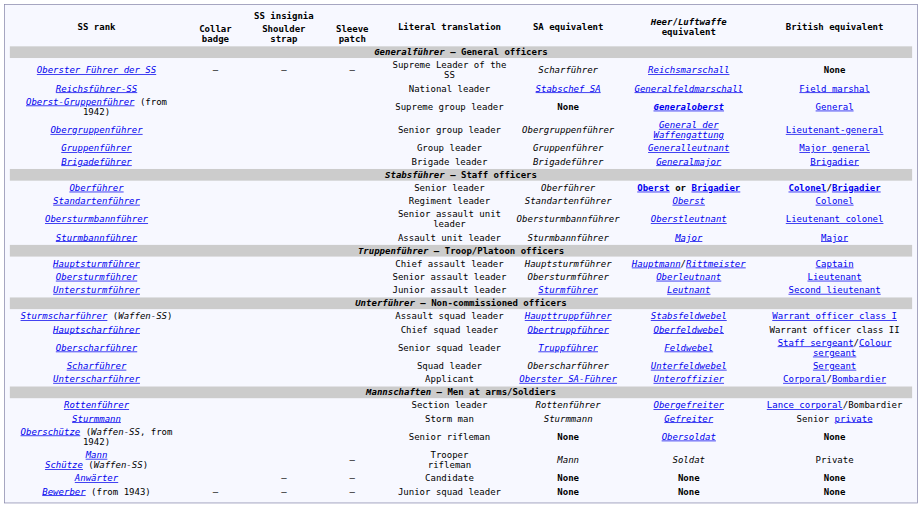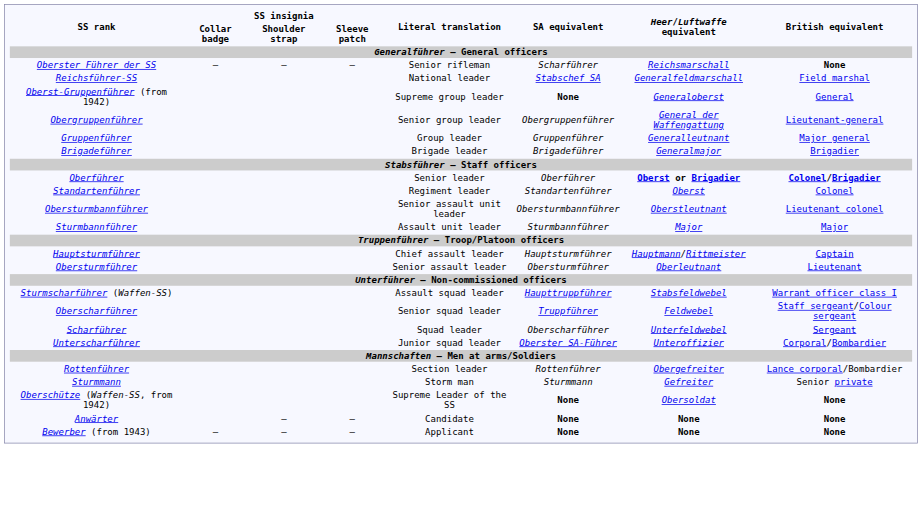 <table style="border:1px solid #8888aa; background-color:#f7f8ff; padding:5px; font-size:95%; margin: 0px 12px 12px 0px;">
 <tr style="text-align:center;">
 <th rowspan=2>SS rank</th>
 <th colspan=3>SS insignia</th>
 <th rowspan=2>Literal translation</th>
 <th rowspan=2>SA equivalent</th>
 <th rowspan=2><em>Heer</em>/<em>Luftwaffe</em> equivalent</th>
 <th rowspan=2>British equivalent</th>
 </tr>
 <tr style="text-align:center;">
 <th>Collar badge</th>
 <th>Shoulder strap</th>
 <th>Sleeve patch</th>
 </tr>
 <tr style="background-color:#CCCCCC; width: 100%">
 <th colspan=8><em>Generalführer</em> – General officers</th>
 </tr>
 <tr style="text-align:center;">
 <td><em><a href='#'>Oberster Führer der SS</a></em></td>
 <td>–</td>
 <td>–</td>
 <td>–</td>
-<td>Supreme Leader of the SS</td>
+<td>Senior rifleman</td>
 <td><em>Scharführer</em></td>
 <td><em><a href='#'>Reichsmarschall</a></em></td>
 <td><strong>None</strong></td>
 </tr>
 <tr style="text-align:center;">
 <td><em><a href='#'>Reichsführer-SS</a></em></td>
 <td></td>
 <td></td>
 <td></td>
 <td>National leader</td>
 <td><em><a href='#'>Stabschef SA</a></em></td>
 <td><em><a href='#'>Generalfeldmarschall</a></em></td>
 <td><a href='#'>Field marshal</a></td>
 </tr>
 <tr style="text-align:center;">
 <td><em><a href='#'>Oberst-Gruppenführer</a></em> (from 1942)</td>
 <td></td>
 <td></td>
 <td></td>
 <td>Supreme group leader</td>
 <td><strong>None</strong></td>
-<td><strong><em><a href='#'>Generaloberst</a></em></strong></td>
+<td><em><a href='#'>Generaloberst</a></em></td>
 <td><a href='#'>General</a></td>
 </tr>
 <tr style="text-align:center;">
 <td><em><a href='#'>Obergruppenführer</a></em></td>
 <td></td>
 <td></td>
 <td></td>
 <td>Senior group leader</td>
 <td><em>Obergruppenführer</em></td>
 <td><em><a href='#'>General der Waffengattung</a></em></td>
 <td><a href='#'>Lieutenant-general</a></td>
 </tr>
 <tr style="text-align:center;">
 <td><em><a href='#'>Gruppenführer</a></em></td>
 <td></td>
 <td></td>
 <td></td>
 <td>Group leader</td>
 <td><em>Gruppenführer</em></td>
 <td><em><a href='#'>Generalleutnant</a></em></td>
 <td><a href='#'>Major general</a></td>
 </tr>
 <tr style="text-align:center;">
 <td><em><a href='#'>Brigadeführer</a></em></td>
 <td></td>
 <td></td>
 <td></td>
 <td>Brigade leader</td>
 <td><em>Brigadeführer</em></td>
 <td><em><a href='#'>Generalmajor</a></em></td>
 <td><a href='#'>Brigadier</a></td>
 </tr>
 <tr style="background-color:#CCCCCC; width: 100%">
 <th colspan=8><em>Stabsführer</em> – Staff officers</th>
 </tr>
 <tr style="text-align:center;">
 <td><em><a href='#'>Oberführer</a></em></td>
 <td></td>
 <td></td>
 <td></td>
 <td>Senior leader</td>
 <td><em>Oberführer</em></td>
 <td><strong><a href='#'>Oberst</a> or <a href='#'>Brigadier</a></strong></td>
 <td><strong><a href='#'>Colonel</a>/<a href='#'>Brigadier</a></strong></td>
 </tr>
 <tr style="text-align:center;">
 <td><em><a href='#'>Standartenführer</a></em></td>
 <td></td>
 <td></td>
 <td></td>
 <td>Regiment leader</td>
 <td><em>Standartenführer</em></td>
 <td><em><a href='#'>Oberst</a></em></td>
 <td><a href='#'>Colonel</a></td>
 </tr>
 <tr style="text-align:center;">
 <td><em><a href='#'>Obersturmbannführer</a></em></td>
 <td></td>
 <td></td>
 <td></td>
 <td>Senior assault unit leader</td>
 <td><em>Obersturmbannführer</em></td>
 <td><em><a href='#'>Oberstleutnant</a></em></td>
 <td><a href='#'>Lieutenant colonel</a></td>
 </tr>
 <tr style="text-align:center;">
 <td><em><a href='#'>Sturmbannführer</a></em></td>
 <td></td>
 <td></td>
 <td></td>
 <td>Assault unit leader</td>
 <td><em>Sturmbannführer</em></td>
 <td><em><a href='#'>Major</a></em></td>
 <td><a href='#'>Major</a></td>
 </tr>
 <tr style="background-color:#CCCCCC; width: 100%">
 <th colspan=8><em>Truppenführer</em> – Troop/Platoon officers</th>
 </tr>
 <tr style="text-align:center;">
 <td><em><a href='#'>Hauptsturmführer</a></em></td>
 <td></td>
 <td></td>
 <td></td>
 <td>Chief assault leader</td>
 <td><em>Hauptsturmführer</em></td>
 <td><em><a href='#'>Hauptmann</a></em>/<em><a href='#'>Rittmeister</a></em></td>
 <td><a href='#'>Captain</a></td>
 </tr>
 <tr style="text-align:center;">
 <td><em><a href='#'>Obersturmführer</a></em></td>
 <td></td>
 <td></td>
 <td></td>
 <td>Senior assault leader</td>
 <td><em>Obersturmführer</em></td>
 <td><em><a href='#'>Oberleutnant</a></em></td>
 <td><a href='#'>Lieutenant</a></td>
 </tr>
-<tr style="text-align:center;">
-<td><em><a href='#'>Untersturmführer</a></em></td>
-<td></td>
-<td></td>
-<td></td>
-<td>Junior assault leader</td>
-<td><em><a href='#'>Sturmführer</a></em></td>
-<td><em><a href='#'>Leutnant</a></em></td>
-<td><a href='#'>Second lieutenant</a></td>
-</tr>
 <tr style="background-color:#CCCCCC; width: 100%">
 <th colspan=8><em>Unterführer</em> – Non-commissioned officers</th>
 </tr>
 <tr style="text-align:center;">
 <td><em><a href='#'>Sturmscharführer</a></em> (<em>Waffen-SS</em>)</td>
 <td></td>
 <td></td>
 <td></td>
 <td>Assault squad leader</td>
 <td><em><a href='#'>Haupttruppführer</a></em></td>
 <td><em><a href='#'>Stabsfeldwebel</a></em></td>
 <td><a href='#'>Warrant officer class I</a></td>
-</tr>
-<tr style="text-align:center;">
-<td><em><a href='#'>Hauptscharführer</a></em></td>
-<td></td>
-<td></td>
-<td></td>
-<td>Chief squad leader</td>
-<td><em><a href='#'>Obertruppführer</a></em></td>
-<td><em><a href='#'>Oberfeldwebel</a></em></td>
-<td>Warrant officer class II</td>
 </tr>
 <tr style="text-align:center;">
 <td><em><a href='#'>Oberscharführer</a></em></td>
 <td></td>
 <td></td>
 <td></td>
 <td>Senior squad leader</td>
 <td><em><a href='#'>Truppführer</a></em></td>
 <td><em><a href='#'>Feldwebel</a></em></td>
 <td><a href='#'>Staff sergeant</a>/<a href='#'>Colour sergeant</a></td>
 </tr>
 <tr style="text-align:center;">
 <td><em><a href='#'>Scharführer</a></em></td>
 <td></td>
 <td></td>
 <td></td>
 <td>Squad leader</td>
 <td><em>Oberscharführer</em></td>
 <td><em><a href='#'>Unterfeldwebel</a></em></td>
 <td><a href='#'>Sergeant</a></td>
 </tr>
 <tr style="text-align:center;">
 <td><em><a href='#'>Unterscharführer</a></em></td>
 <td></td>
 <td></td>
 <td></td>
-<td>Applicant</td>
+<td>Junior squad leader</td>
 <td><em><a href='#'>Oberster SA-Führer</a></em></td>
 <td><em><a href='#'>Unteroffizier</a></em></td>
 <td><a href='#'>Corporal</a>/<a href='#'>Bombardier</a></td>
 </tr>
 <tr style="background-color:#CCCCCC; width: 100%">
 <th colspan=8><em>Mannschaften</em> – Men at arms/Soldiers</th>
 </tr>
 <tr style="text-align:center;">
 <td><em><a href='#'>Rottenführer</a></em></td>
 <td></td>
 <td></td>
 <td></td>
 <td>Section leader</td>
 <td><em>Rottenführer</em></td>
 <td><em><a href='#'>Obergefreiter</a></em></td>
 <td><a href='#'>Lance corporal</a>/Bombardier</td>
 </tr>
 <tr style="text-align:center;">
 <td><em><a href='#'>Sturmmann</a></em></td>
 <td></td>
 <td></td>
 <td></td>
 <td>Storm man</td>
 <td><em>Sturmmann</em></td>
 <td><em><a href='#'>Gefreiter</a></em></td>
 <td>Senior <a href='#'>private</a></td>
 </tr>
 <tr style="text-align:center;">
 <td><em><a href='#'>Oberschütze</a></em> (<em>Waffen-SS</em>, from 1942)</td>
 <td></td>
 <td></td>
 <td></td>
-<td>Senior rifleman</td>
+<td>Supreme Leader of the SS</td>
 <td><strong>None</strong></td>
 <td><em><a href='#'>Obersoldat</a></em></td>
 <td><strong>None</strong></td>
-</tr>
-<tr style="text-align:center;">
-<td><em><a href='#'>Mann</a></em><br><em><a href='#'>Schütze</a></em> (<em>Waffen-SS</em>)</td>
-<td></td>
-<td></td>
-<td>–</td>
-<td>Trooper<br>rifleman</td>
-<td><em>Mann</em></td>
-<td><em>Soldat</em></td>
-<td>Private</td>
 </tr>
 <tr style="text-align:center;">
 <td><em><a href='#'>Anwärter</a></em></td>
 <td></td>
 <td>–</td>
 <td>–</td>
 <td>Candidate</td>
 <td><strong>None</strong></td>
 <td><strong>None</strong></td>
 <td><strong>None</strong></td>
 </tr>
 <tr style="text-align:center;">
 <td><em><a href='#'>Bewerber</a></em> (from 1943)</td>
 <td>–</td>
 <td>–</td>
 <td>–</td>
-<td>Junior squad leader</td>
+<td>Applicant</td>
 <td><strong>None</strong></td>
 <td><strong>None</strong></td>
 <td><strong>None</strong></td>
 </tr>
 </table>
